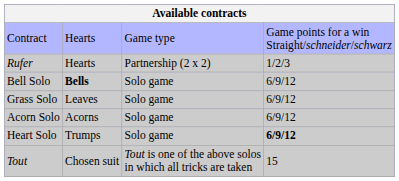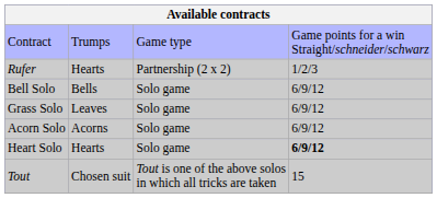 <table class="wikitable" style ="background: #B3B7FF">
 <tr>
 <th colspan="4">Available contracts</th>
 </tr>
 <tr>
 <td>Contract</td>
-<td>Hearts</td>
+<td>Trumps</td>
 <td>Game type</td>
 <td>Game points for a win<br>Straight/<em>schneider</em>/<em>schwarz</em></td>
 </tr>
 <tr style ="background: #cccccc">
 <td><em>Rufer</em></td>
 <td>Hearts</td>
 <td>Partnership (2 x 2)</td>
 <td>1/2/3</td>
 </tr>
 <tr style ="background: #cccccc">
 <td>Bell Solo</td>
-<td><strong>Bells</strong></td>
+<td>Bells</td>
 <td>Solo game</td>
 <td>6/9/12</td>
 </tr>
 <tr style ="background: #cccccc">
 <td>Grass Solo</td>
 <td>Leaves</td>
 <td>Solo game</td>
 <td>6/9/12</td>
 </tr>
 <tr style ="background: #cccccc">
 <td>Acorn Solo</td>
 <td>Acorns</td>
 <td>Solo game</td>
 <td>6/9/12</td>
 </tr>
 <tr style ="background: #cccccc">
 <td>Heart Solo</td>
-<td>Trumps</td>
+<td>Hearts</td>
 <td>Solo game</td>
 <td><strong>6/9/12</strong></td>
 </tr>
 <tr style ="background: #cccccc">
 <td><em>Tout</em></td>
 <td>Chosen suit</td>
 <td><em>Tout</em> is one of the above solos<br>in which all tricks are taken</td>
 <td>15</td>
 </tr>
 <tr>
 </tr>
 </table>
